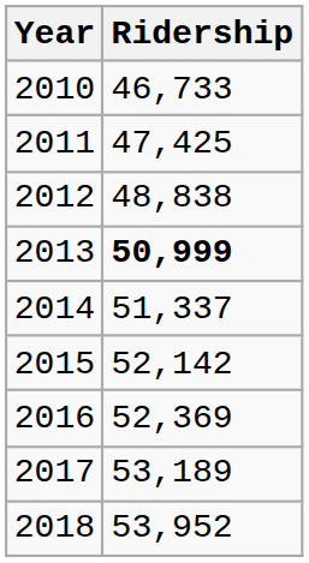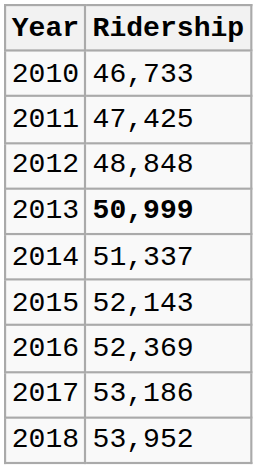 <table class="wikitable">
 <tr>
 <th>Year</th>
 <th>Ridership</th>
 </tr>
 <tr>
 <td>2010</td>
 <td>46,733</td>
 </tr>
 <tr>
 <td>2011</td>
 <td>47,425</td>
 </tr>
 <tr>
 <td>2012</td>
-<td>48,838</td>
+<td>48,848</td>
 </tr>
 <tr>
 <td>2013</td>
 <td><strong>50,999</strong></td>
 </tr>
 <tr>
 <td>2014</td>
 <td>51,337</td>
 </tr>
 <tr>
 <td>2015</td>
-<td>52,142</td>
+<td>52,143</td>
 </tr>
 <tr>
 <td>2016</td>
 <td>52,369</td>
 </tr>
 <tr>
 <td>2017</td>
-<td>53,189</td>
+<td>53,186</td>
 </tr>
 <tr>
 <td>2018</td>
 <td>53,952</td>
 </tr>
 </table>
